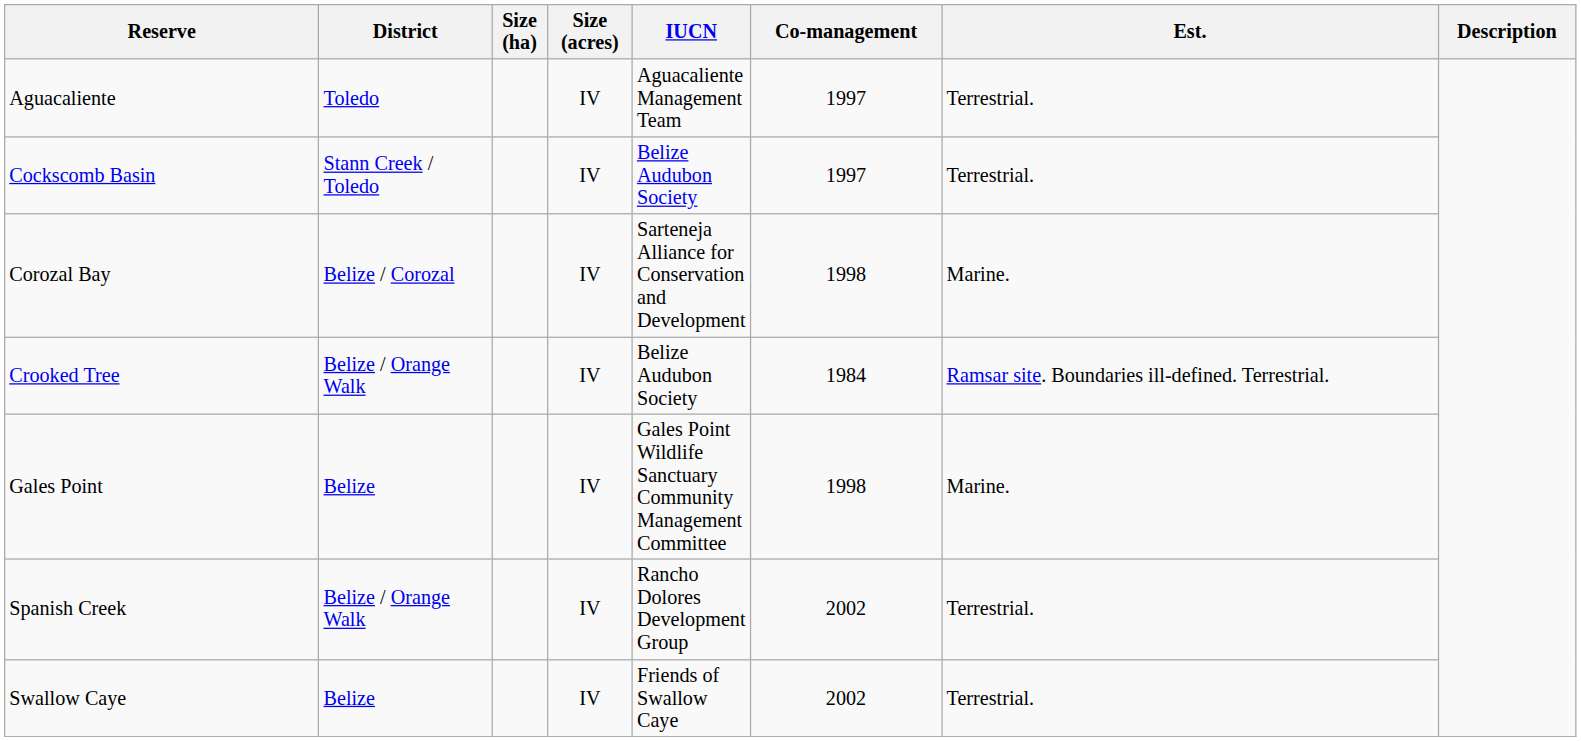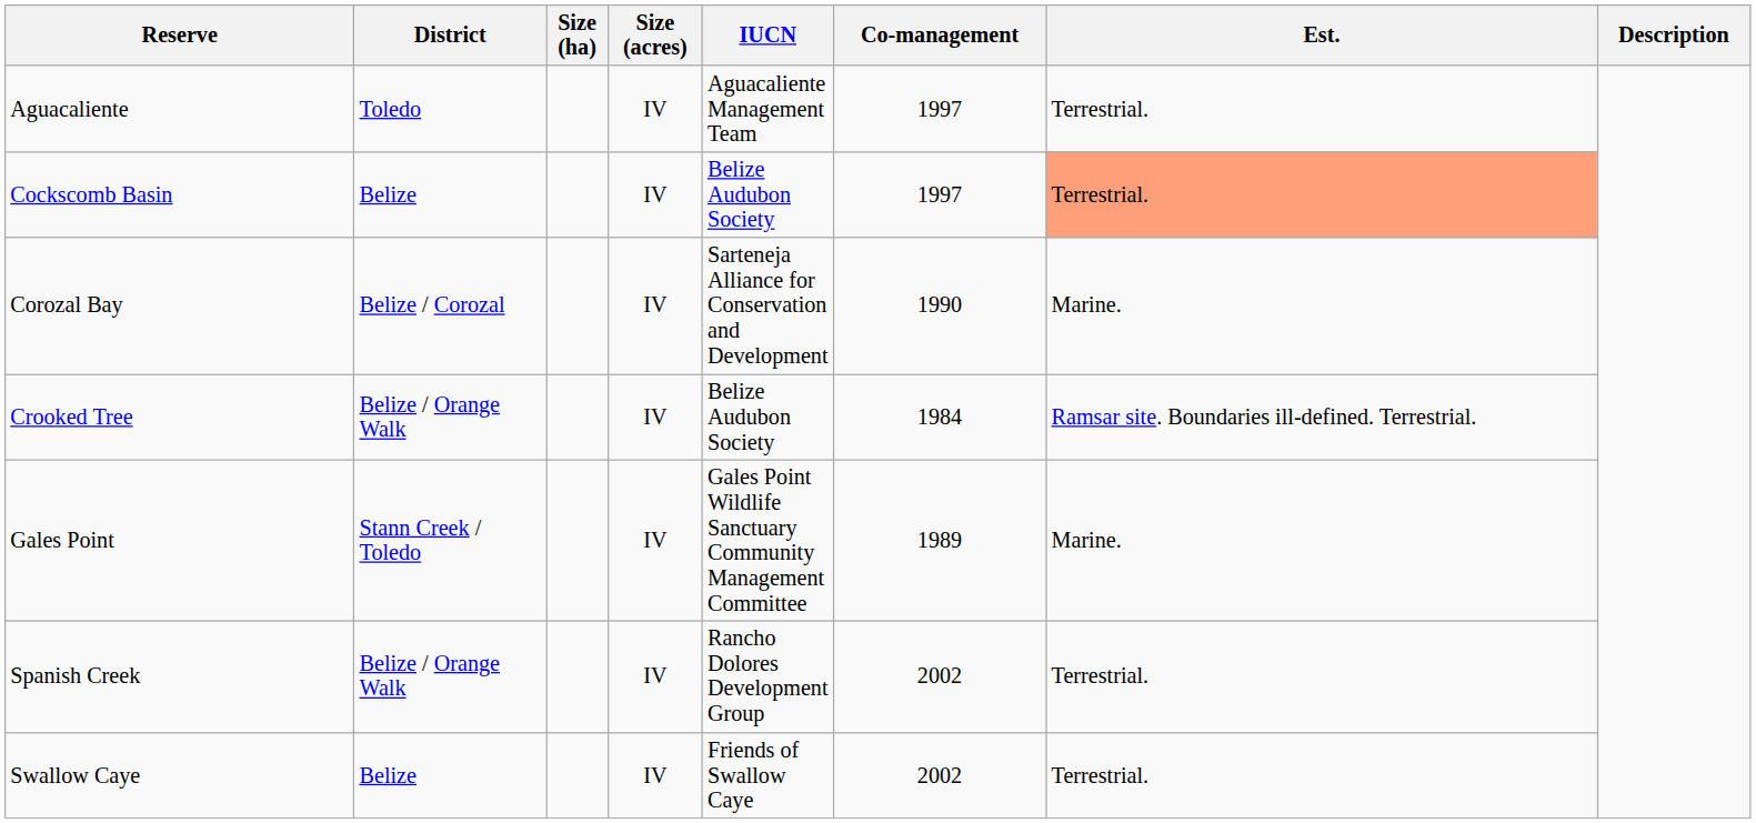 <table class="wikitable sortable sticky-header sort-under">
 <tr>
 <th width="20%">Reserve</th>
 <th width="11%">District</th>
 <th>Size<br>(ha)</th>
 <th>Size<br>(acres)</th>
 <th width="4%"><a href='#'>IUCN</a></th>
 <th>Co-management</th>
 <th>Est.</th>
 <th class="unsortable">Description</th>
 </tr>
 <tr>
 <td>Aguacaliente</td>
 <td><a href='#'>Toledo</a></td>
 <td></td>
 <td align="center">IV</td>
 <td>Aguacaliente Management Team </td>
 <td align="center">1997</td>
 <td>Terrestrial.</td>
 </tr>
 <tr>
 <td><a href='#'>Cockscomb Basin</a></td>
-<td><a href='#'>Stann Creek</a> / <a href='#'>Toledo</a></td>
+<td><a href='#'>Belize</a></td>
 <td></td>
 <td align="center">IV</td>
 <td><a href='#'>Belize Audubon Society</a></td>
 <td align="center">1997</td>
-<td>Terrestrial.</td>
+<td style="background: lightsalmon;">Terrestrial.</td>
 </tr>
 <tr>
 <td>Corozal Bay</td>
 <td><a href='#'>Belize</a> / <a href='#'>Corozal</a></td>
 <td></td>
 <td align="center">IV</td>
 <td>Sarteneja Alliance for Conservation and Development </td>
-<td align="center">1998</td>
+<td align="center">1990</td>
 <td>Marine.</td>
 </tr>
 <tr>
 <td><a href='#'>Crooked Tree</a></td>
 <td><a href='#'>Belize</a> / <a href='#'>Orange Walk</a></td>
 <td></td>
 <td align="center">IV</td>
 <td>Belize Audubon Society</td>
 <td align="center">1984</td>
 <td><a href='#'>Ramsar site</a>. Boundaries ill-defined. Terrestrial.</td>
 </tr>
 <tr>
 <td>Gales Point</td>
-<td><a href='#'>Belize</a></td>
+<td><a href='#'>Stann Creek</a> / <a href='#'>Toledo</a></td>
 <td></td>
 <td align="center">IV</td>
 <td>Gales Point Wildlife Sanctuary Community Management Committee </td>
-<td align="center">1998</td>
+<td align="center">1989</td>
 <td>Marine.</td>
 </tr>
 <tr>
 <td>Spanish Creek</td>
 <td><a href='#'>Belize</a> / <a href='#'>Orange Walk</a></td>
 <td></td>
 <td align="center">IV</td>
 <td>Rancho Dolores Development Group </td>
 <td align="center">2002</td>
 <td>Terrestrial.</td>
 </tr>
 <tr>
 <td>Swallow Caye</td>
 <td><a href='#'>Belize</a></td>
 <td></td>
 <td align="center">IV</td>
 <td>Friends of Swallow Caye</td>
 <td align="center">2002</td>
 <td>Terrestrial.</td>
 </tr>
 </table>
